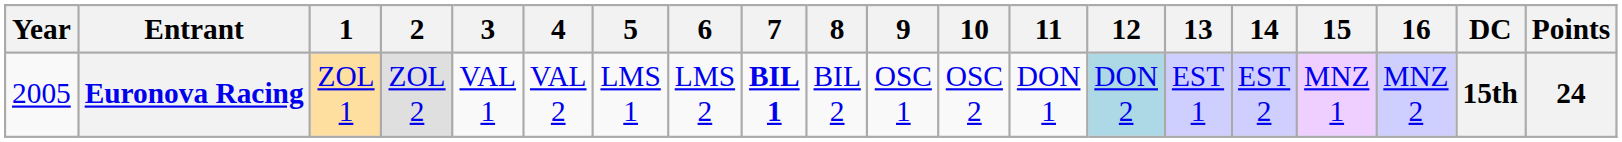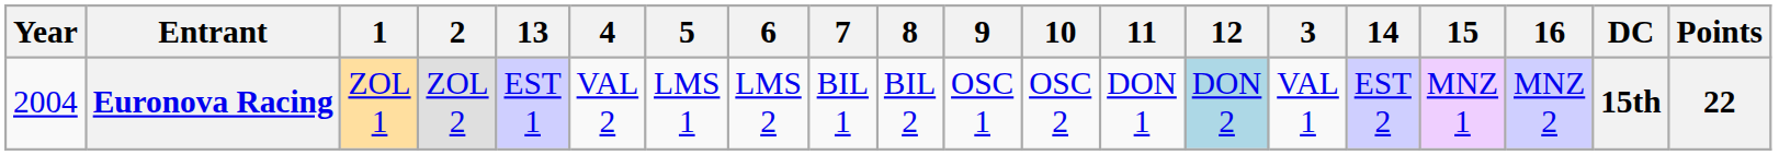 <table class="wikitable" style="text-align:center; font-size:85%">
 <tr>
 <th>Year</th>
 <th>Entrant</th>
 <th>1</th>
 <th>2</th>
-<th>3</th>
+<th>13</th>
 <th>4</th>
 <th>5</th>
 <th>6</th>
 <th>7</th>
 <th>8</th>
 <th>9</th>
 <th>10</th>
 <th>11</th>
 <th>12</th>
-<th>13</th>
+<th>3</th>
 <th>14</th>
 <th>15</th>
 <th>16</th>
 <th>DC</th>
 <th>Points</th>
 </tr>
 <tr>
-<td><a href='#'>2005</a></td>
+<td><a href='#'>2004</a></td>
 <th nowrap><a href='#'>Euronova Racing</a></th>
 <td style="background:#ffdf9f;"><a href='#'>ZOL<br>1</a><br></td>
 <td style="background:#dfdfdf;"><a href='#'>ZOL<br>2</a><br></td>
-<td><a href='#'>VAL<br>1</a></td>
+<td style="background:#cfcfff;"><a href='#'>EST<br>1</a><br></td>
 <td><a href='#'>VAL<br>2</a></td>
 <td><a href='#'>LMS<br>1</a></td>
 <td><a href='#'>LMS<br>2</a></td>
-<td><strong><a href='#'>BIL<br>1</a></strong></td>
+<td><a href='#'>BIL<br>1</a></td>
 <td><a href='#'>BIL<br>2</a></td>
 <td><a href='#'>OSC<br>1</a></td>
 <td><a href='#'>OSC<br>2</a></td>
 <td><a href='#'>DON<br>1</a></td>
 <td style="background: lightblue;"><a href='#'>DON<br>2</a></td>
-<td style="background:#cfcfff;"><a href='#'>EST<br>1</a><br></td>
+<td><a href='#'>VAL<br>1</a></td>
 <td style="background:#cfcfff;"><a href='#'>EST<br>2</a><br></td>
 <td style="background:#efcfff;"><a href='#'>MNZ<br>1</a><br></td>
 <td style="background:#cfcfff;"><a href='#'>MNZ<br>2</a><br></td>
 <th>15th</th>
-<th>24</th>
+<th>22</th>
 </tr>
 </table>
